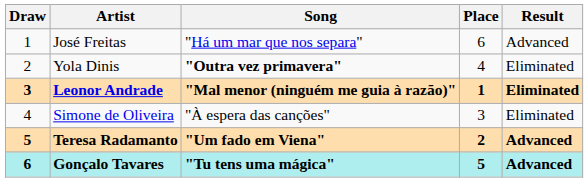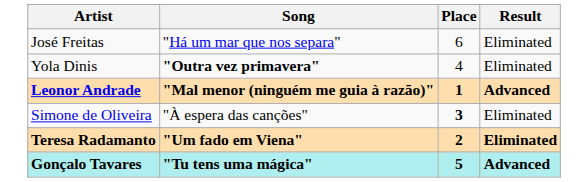 <table class="sortable wikitable" style="margin: 1em auto 1em auto; text-align:center">
 <tr>
-<th>Draw</th>
 <th>Artist</th>
 <th>Song</th>
 <th>Place</th>
 <th>Result</th>
 </tr>
 <tr>
-<td>1</td>
 <td align="left">José Freitas</td>
 <td align="left">"<a href='#'>Há um mar que nos separa</a>"</td>
 <td>6</td>
-<td align="left">Advanced</td>
+<td align="left">Eliminated</td>
 </tr>
 <tr>
-<td>2</td>
 <td align="left">Yola Dinis</td>
 <td align="left"><strong>"Outra vez primavera"</strong></td>
 <td>4</td>
 <td align="left">Eliminated</td>
 </tr>
 <tr style="font-weight:bold; background:navajowhite;">
-<td>3</td>
 <td align="left"><a href='#'>Leonor Andrade</a></td>
 <td align="left">"Mal menor (ninguém me guia à razão)"</td>
 <td>1</td>
-<td align="left">Eliminated</td>
+<td align="left">Advanced</td>
 </tr>
 <tr>
-<td>4</td>
 <td align="left"><a href='#'>Simone de Oliveira</a></td>
 <td align="left">"À espera das canções"</td>
-<td>3</td>
+<td><strong>3</strong></td>
 <td align="left">Eliminated</td>
 </tr>
 <tr style="font-weight:bold; background:navajowhite;">
-<td>5</td>
 <td align="left">Teresa Radamanto</td>
 <td align="left">"Um fado em Viena"</td>
 <td>2</td>
-<td align="left">Advanced</td>
+<td align="left">Eliminated</td>
 </tr>
 <tr style="font-weight:bold; background:paleturquoise;">
-<td>6</td>
 <td align="left">Gonçalo Tavares</td>
 <td align="left">"Tu tens uma mágica"</td>
 <td>5</td>
 <td align="left">Advanced</td>
 </tr>
 </table>
